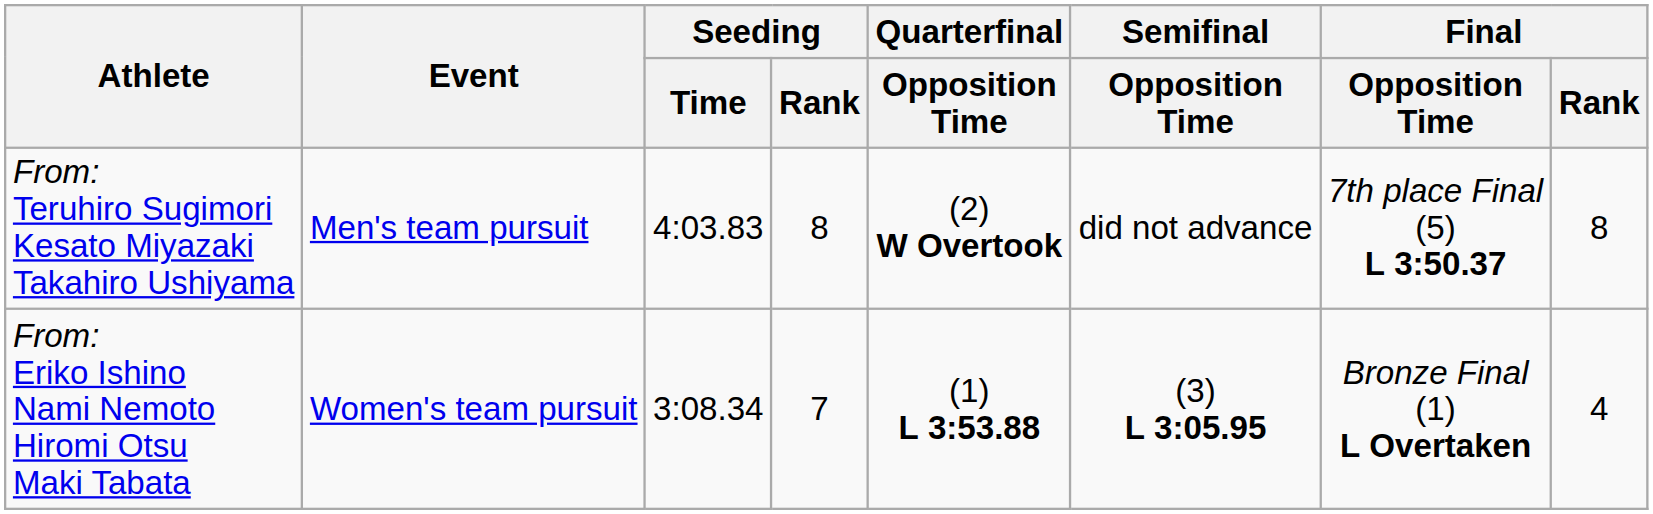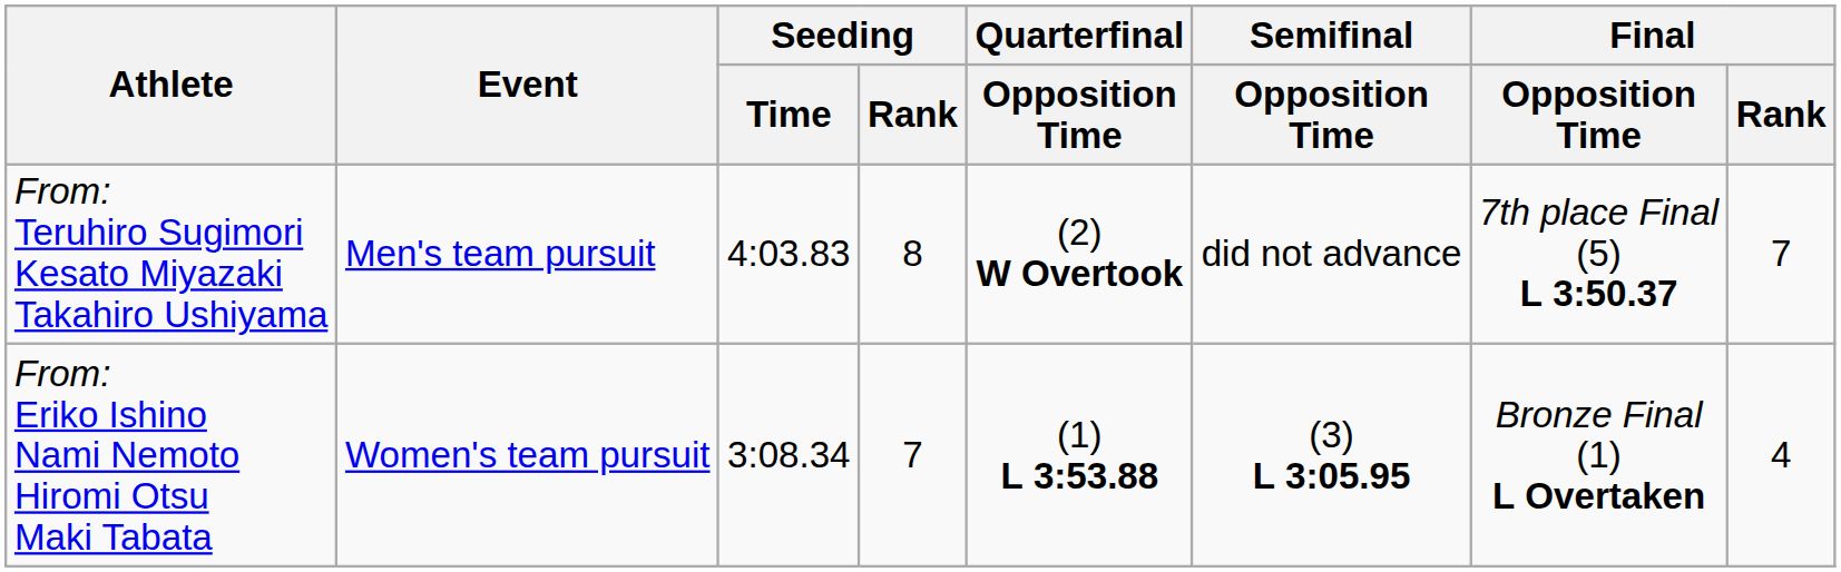 <table class="wikitable" style="font-size:90%">
 <tr>
 <th rowspan="2">Athlete</th>
 <th rowspan="2">Event</th>
 <th colspan="2">Seeding</th>
 <th>Quarterfinal</th>
 <th>Semifinal</th>
 <th colspan="2">Final</th>
 </tr>
 <tr>
 <th>Time</th>
 <th>Rank</th>
 <th>Opposition <br> Time</th>
 <th>Opposition <br> Time</th>
 <th>Opposition <br> Time</th>
 <th>Rank</th>
 </tr>
 <tr>
 <td><em>From:</em> <br> <a href='#'>Teruhiro Sugimori</a><br><a href='#'>Kesato Miyazaki</a><br><a href='#'>Takahiro Ushiyama</a></td>
 <td><a href='#'>Men's team pursuit</a></td>
 <td align="center">4:03.83</td>
 <td align="center">8</td>
 <td align="center"> (2)<br><strong>W</strong> <strong>Overtook</strong></td>
 <td align="center">did not advance</td>
 <td align="center"><em>7th place Final</em> <br> (5)<br><strong>L</strong> <strong>3:50.37</strong></td>
-<td align="center">8</td>
+<td align="center">7</td>
 </tr>
 <tr>
 <td><em>From:</em> <br> <a href='#'>Eriko Ishino</a><br><a href='#'>Nami Nemoto</a><br><a href='#'>Hiromi Otsu</a><br><a href='#'>Maki Tabata</a></td>
 <td><a href='#'>Women's team pursuit</a></td>
 <td align="center">3:08.34</td>
 <td align="center">7</td>
 <td align="center"> (1)<br><strong>L</strong> <strong>3:53.88</strong></td>
 <td align="center"> (3)<br><strong>L</strong> <strong>3:05.95</strong></td>
 <td align="center"><em>Bronze Final</em> <br> (1)<br><strong>L</strong> <strong>Overtaken</strong></td>
 <td align="center">4</td>
 </tr>
 </table>
